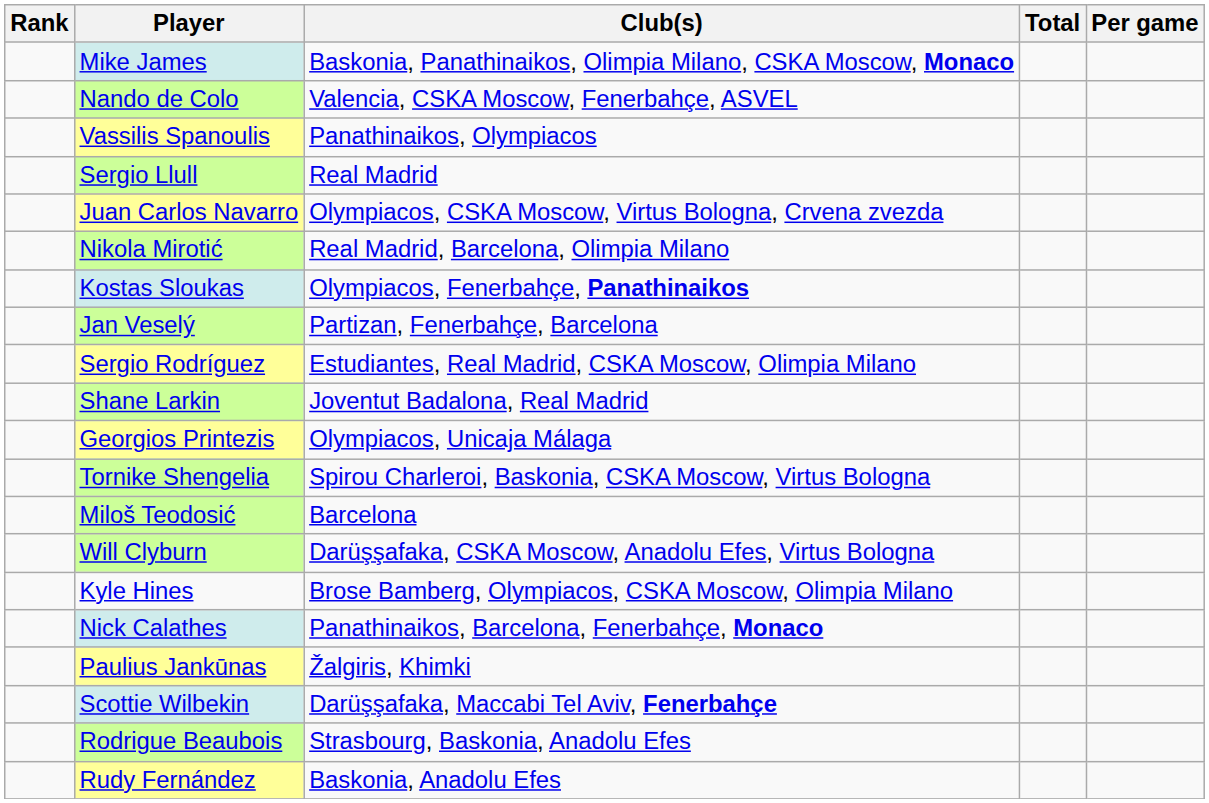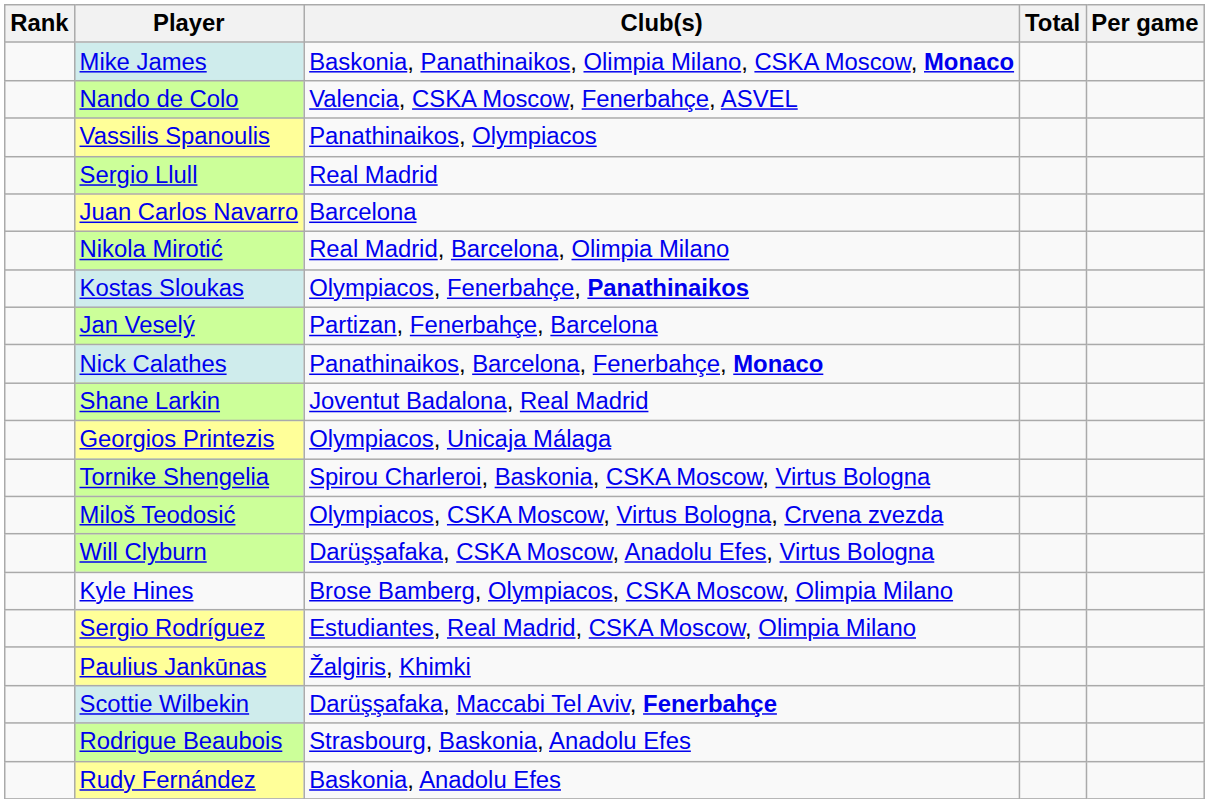 <table class="wikitable sortable">
 <tr>
 <th>Rank</th>
 <th>Player</th>
 <th>Club(s)</th>
 <th>Total</th>
 <th>Per game</th>
 </tr>
 <tr>
 <td></td>
 <td bgcolor="#CFECEC"> <a href='#'>Mike James</a></td>
 <td><a href='#'>Baskonia</a>, <a href='#'>Panathinaikos</a>, <a href='#'>Olimpia Milano</a>, <a href='#'>CSKA Moscow</a>, <strong><a href='#'>Monaco</a></strong></td>
 <td></td>
 <td style="text-align:center;"></td>
 </tr>
 <tr>
 <td></td>
 <td bgcolor="#CCFF99"> <a href='#'>Nando de Colo</a></td>
 <td><a href='#'>Valencia</a>, <a href='#'>CSKA Moscow</a>, <a href='#'>Fenerbahçe</a>, <a href='#'>ASVEL</a></td>
 <td></td>
 <td style="text-align:center;"></td>
 </tr>
 <tr>
 <td></td>
 <td bgcolor="#FFFF99"> <a href='#'>Vassilis Spanoulis</a></td>
 <td><a href='#'>Panathinaikos</a>, <a href='#'>Olympiacos</a></td>
 <td></td>
 <td></td>
 </tr>
 <tr>
 <td></td>
 <td bgcolor="#CCFF99"> <a href='#'>Sergio Llull</a></td>
 <td><a href='#'>Real Madrid</a></td>
 <td></td>
 <td style="text-align:center;"></td>
 </tr>
 <tr>
 <td></td>
 <td bgcolor="#FFFF99"> <a href='#'>Juan Carlos Navarro</a></td>
-<td><a href='#'>Olympiacos</a>, <a href='#'>CSKA Moscow</a>, <a href='#'>Virtus Bologna</a>, <a href='#'>Crvena zvezda</a></td>
+<td><a href='#'>Barcelona</a></td>
 <td></td>
 <td></td>
 </tr>
 <tr>
 <td></td>
 <td bgcolor="#CCFF99">  <a href='#'>Nikola Mirotić</a></td>
 <td><a href='#'>Real Madrid</a>, <a href='#'>Barcelona</a>, <a href='#'>Olimpia Milano</a></td>
 <td></td>
 <td style="text-align:center;"></td>
 </tr>
 <tr>
 <td></td>
 <td bgcolor="#CFECEC"> <a href='#'>Kostas Sloukas</a></td>
 <td><a href='#'>Olympiacos</a>, <a href='#'>Fenerbahçe</a>, <strong><a href='#'>Panathinaikos</a></strong></td>
 <td></td>
 <td style="text-align:center;"></td>
 </tr>
 <tr>
 <td></td>
 <td bgcolor="#CCFF99"> <a href='#'>Jan Veselý</a></td>
 <td><a href='#'>Partizan</a>, <a href='#'>Fenerbahçe</a>, <a href='#'>Barcelona</a></td>
 <td></td>
 <td style="text-align:center;"></td>
 </tr>
 <tr>
 <td></td>
-<td bgcolor="#FFFF99"> <a href='#'>Sergio Rodríguez</a></td>
-<td><a href='#'>Estudiantes</a>, <a href='#'>Real Madrid</a>, <a href='#'>CSKA Moscow</a>, <a href='#'>Olimpia Milano</a></td>
+<td bgcolor="#CFECEC">  <a href='#'>Nick Calathes</a></td>
+<td><a href='#'>Panathinaikos</a>, <a href='#'>Barcelona</a>, <a href='#'>Fenerbahçe</a>, <strong><a href='#'>Monaco</a></strong></td>
 <td></td>
-<td></td>
+<td style="text-align:center;"></td>
 </tr>
 <tr>
 <td></td>
 <td bgcolor="#CCFF99">  <a href='#'>Shane Larkin</a></td>
 <td><a href='#'>Joventut Badalona</a>, <a href='#'>Real Madrid</a></td>
 <td></td>
 <td style="text-align:center;"></td>
 </tr>
 <tr>
 <td></td>
 <td bgcolor="#FFFF99"> <a href='#'>Georgios Printezis</a></td>
 <td><a href='#'>Olympiacos</a>, <a href='#'>Unicaja Málaga</a></td>
 <td></td>
 <td></td>
 </tr>
 <tr>
 <td></td>
 <td bgcolor="#CCFF99"> <a href='#'>Tornike Shengelia</a></td>
 <td><a href='#'>Spirou Charleroi</a>, <a href='#'>Baskonia</a>, <a href='#'>CSKA Moscow</a>, <a href='#'>Virtus Bologna</a></td>
 <td></td>
 <td style="text-align:center;"></td>
 </tr>
 <tr>
 <td></td>
 <td bgcolor="#CCFF99"> <a href='#'>Miloš Teodosić</a></td>
-<td><a href='#'>Barcelona</a></td>
+<td><a href='#'>Olympiacos</a>, <a href='#'>CSKA Moscow</a>, <a href='#'>Virtus Bologna</a>, <a href='#'>Crvena zvezda</a></td>
 <td></td>
 <td style="text-align:center;"></td>
 </tr>
 <tr>
 <td></td>
 <td bgcolor="#CCFF99"> <a href='#'>Will Clyburn</a></td>
 <td><a href='#'>Darüşşafaka</a>, <a href='#'>CSKA Moscow</a>, <a href='#'>Anadolu Efes</a>, <a href='#'>Virtus Bologna</a></td>
 <td></td>
 <td style="text-align:center;"></td>
 </tr>
 <tr>
 <td></td>
 <td> <a href='#'>Kyle Hines</a></td>
 <td><a href='#'>Brose Bamberg</a>, <a href='#'>Olympiacos</a>, <a href='#'>CSKA Moscow</a>, <a href='#'>Olimpia Milano</a></td>
 <td></td>
 <td></td>
 </tr>
 <tr>
 <td></td>
-<td bgcolor="#CFECEC">  <a href='#'>Nick Calathes</a></td>
-<td><a href='#'>Panathinaikos</a>, <a href='#'>Barcelona</a>, <a href='#'>Fenerbahçe</a>, <strong><a href='#'>Monaco</a></strong></td>
+<td bgcolor="#FFFF99"> <a href='#'>Sergio Rodríguez</a></td>
+<td><a href='#'>Estudiantes</a>, <a href='#'>Real Madrid</a>, <a href='#'>CSKA Moscow</a>, <a href='#'>Olimpia Milano</a></td>
 <td></td>
-<td style="text-align:center;"></td>
+<td></td>
 </tr>
 <tr>
 <td></td>
 <td bgcolor="#FFFF99"> <a href='#'>Paulius Jankūnas</a></td>
 <td><a href='#'>Žalgiris</a>, <a href='#'>Khimki</a></td>
 <td></td>
 <td></td>
 </tr>
 <tr>
 <td></td>
 <td bgcolor="#CFECEC">  <a href='#'>Scottie Wilbekin</a></td>
 <td><a href='#'>Darüşşafaka</a>, <a href='#'>Maccabi Tel Aviv</a>, <strong><a href='#'>Fenerbahçe</a></strong></td>
 <td></td>
 <td style="text-align:center;"></td>
 </tr>
 <tr>
 <td></td>
 <td bgcolor="#CCFF99"> <a href='#'>Rodrigue Beaubois</a></td>
 <td><a href='#'>Strasbourg</a>, <a href='#'>Baskonia</a>, <a href='#'>Anadolu Efes</a></td>
 <td></td>
 <td style="text-align:center;"></td>
 </tr>
 <tr>
 <td></td>
 <td bgcolor="#FFFF99"> <a href='#'>Rudy Fernández</a></td>
 <td><a href='#'>Baskonia</a>, <a href='#'>Anadolu Efes</a></td>
 <td></td>
 <td></td>
 </tr>
 </table>
